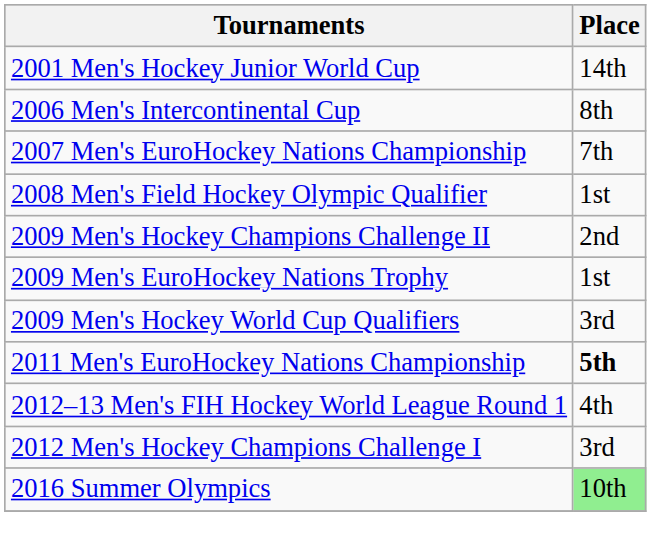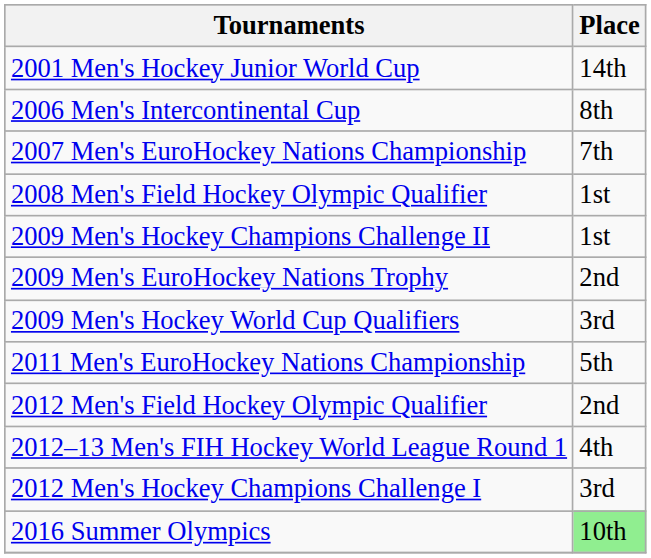 <table class="wikitable sortable" border="1">
 <tr>
 <th>Tournaments</th>
 <th>Place</th>
 </tr>
 <tr>
 <td><a href='#'>2001 Men's Hockey Junior World Cup</a></td>
 <td>14th</td>
 </tr>
 <tr>
 <td><a href='#'>2006 Men's Intercontinental Cup</a></td>
 <td>8th</td>
 </tr>
 <tr>
 <td><a href='#'>2007 Men's EuroHockey Nations Championship</a></td>
 <td>7th</td>
 </tr>
 <tr>
 <td><a href='#'>2008 Men's Field Hockey Olympic Qualifier</a></td>
 <td>1st</td>
 </tr>
 <tr>
 <td><a href='#'>2009 Men's Hockey Champions Challenge II</a></td>
-<td>2nd</td>
+<td>1st</td>
 </tr>
 <tr>
 <td><a href='#'>2009 Men's EuroHockey Nations Trophy</a></td>
-<td>1st</td>
+<td>2nd</td>
 </tr>
 <tr>
 <td><a href='#'>2009 Men's Hockey World Cup Qualifiers</a></td>
 <td>3rd</td>
 </tr>
 <tr>
 <td><a href='#'>2011 Men's EuroHockey Nations Championship</a></td>
-<td><strong>5th</strong></td>
+<td>5th</td>
+</tr>
+<tr>
+<td><a href='#'>2012 Men's Field Hockey Olympic Qualifier</a></td>
+<td>2nd</td>
 </tr>
 <tr>
 <td><a href='#'>2012–13 Men's FIH Hockey World League Round 1</a></td>
 <td>4th</td>
 </tr>
 <tr>
 <td><a href='#'>2012 Men's Hockey Champions Challenge I</a></td>
 <td>3rd</td>
 </tr>
 <tr>
 <td><a href='#'>2016 Summer Olympics</a></td>
 <td style="background: lightgreen;">10th</td>
 </tr>
 <tr>
 </tr>
 </table>
